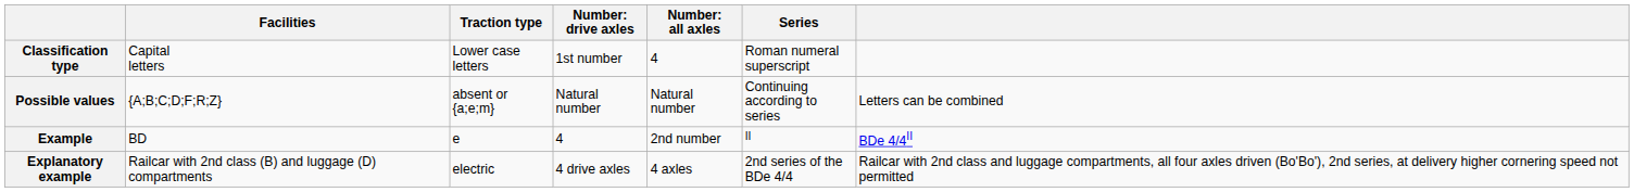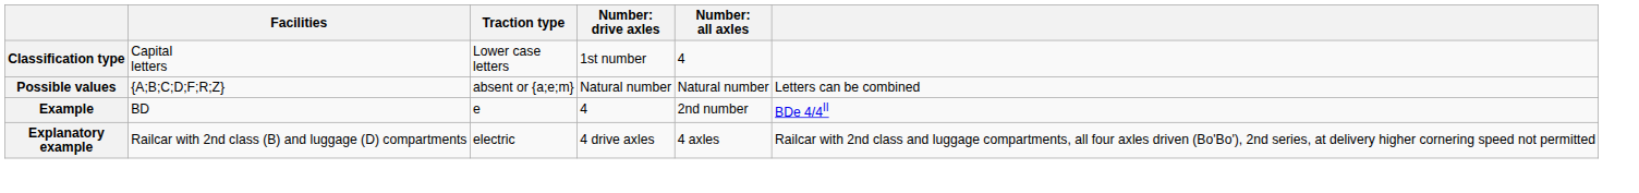 <table class="wikitable">
 <tr>
 <th></th>
 <th>Facilities</th>
 <th>Traction type</th>
 <th>Number:<br>drive axles</th>
 <th>Number:<br>all axles</th>
-<th>Series</th>
 <th></th>
 </tr>
 <tr>
 <th>Classification type</th>
 <td>Capital<br>letters</td>
 <td>Lower case<br>letters</td>
 <td>1st number</td>
 <td>4</td>
-<td>Roman numeral<br>superscript</td>
 <td></td>
 </tr>
 <tr>
 <th>Possible values</th>
 <td>{A;B;C;D;F;R;Z}</td>
 <td>absent or {a;e;m}</td>
 <td>Natural number</td>
 <td>Natural number</td>
-<td>Continuing<br>according to series</td>
 <td>Letters can be combined</td>
 </tr>
 <tr>
 <th>Example</th>
 <td>BD</td>
 <td>e</td>
 <td>4</td>
 <td>2nd number</td>
-<td><sup>II</sup></td>
 <td><a href='#'>BDe 4/4<sup>II</sup></a></td>
 </tr>
 <tr>
 <th>Explanatory<br>example</th>
 <td>Railcar with 2nd class (B) and luggage (D) compartments</td>
 <td>electric</td>
 <td>4 drive axles</td>
 <td>4 axles</td>
-<td>2nd series of the<br>BDe 4/4</td>
 <td>Railcar with 2nd class and luggage compartments, all four axles driven (Bo'Bo'), 2nd series, at delivery higher cornering speed not permitted</td>
 </tr>
 </table>
